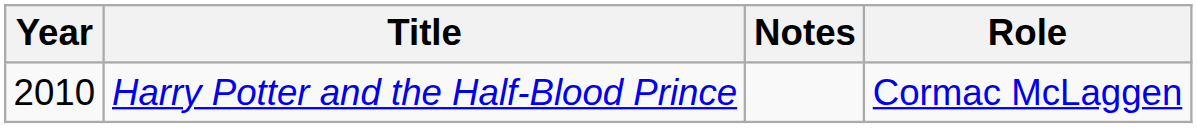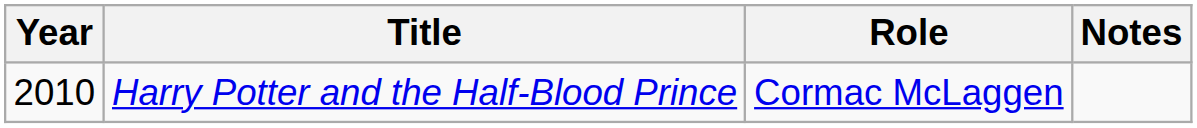 <table class="wikitable">
 <tr>
 <th>Year</th>
 <th>Title</th>
+<th>Role</th>
 <th>Notes</th>
-<th>Role</th>
 </tr>
 <tr>
 <td>2010</td>
 <td><em><a href='#'>Harry Potter and the Half-Blood Prince</a></em></td>
+<td><a href='#'>Cormac McLaggen</a></td>
 <td></td>
-<td><a href='#'>Cormac McLaggen</a></td>
 </tr>
 </table>
